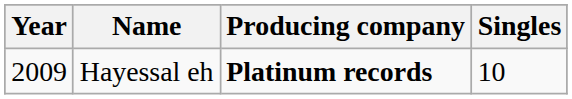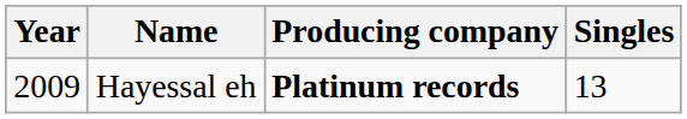 <table class="wikitable">
 <tr>
 <th>Year</th>
 <th>Name</th>
 <th>Producing company</th>
 <th>Singles</th>
 </tr>
 <tr>
 <td>2009</td>
 <td>Hayessal eh</td>
 <td><strong>Platinum records</strong></td>
-<td>10</td>
+<td>13</td>
 </tr>
 </table>
